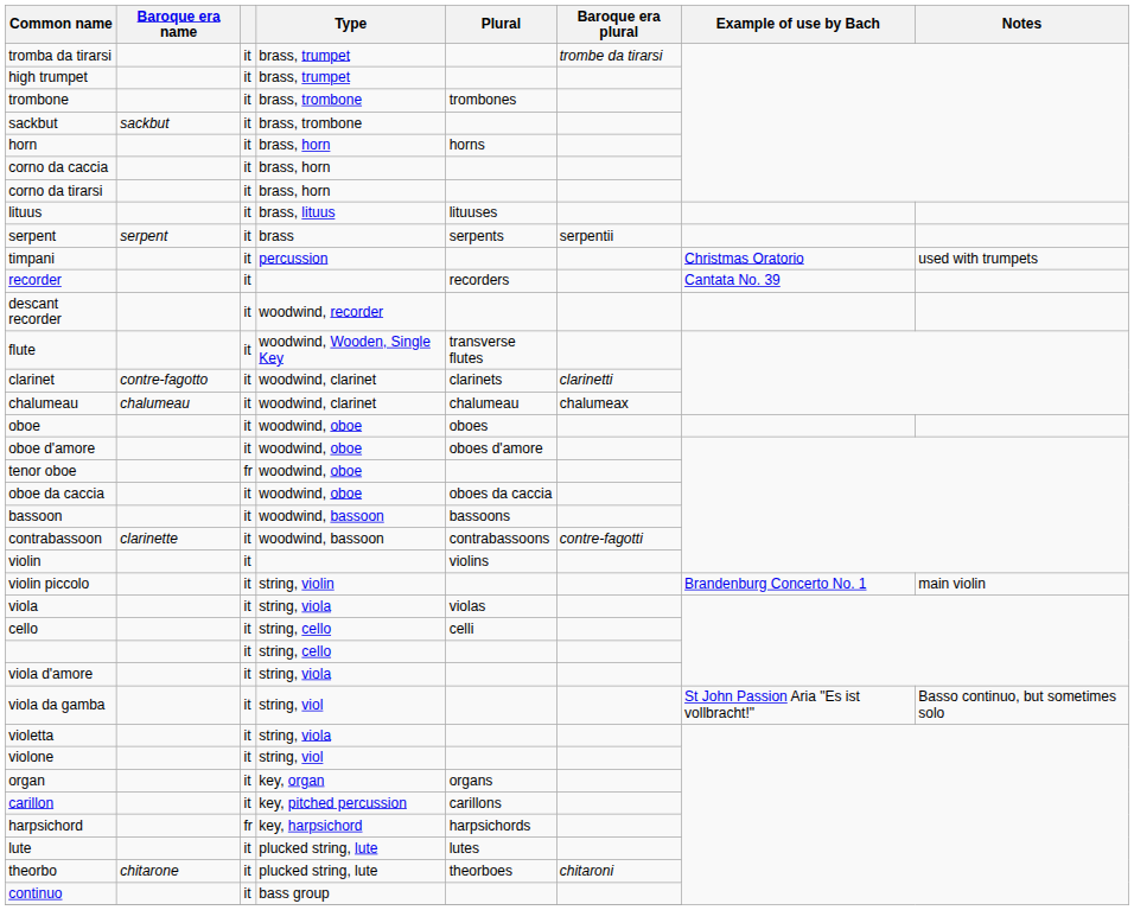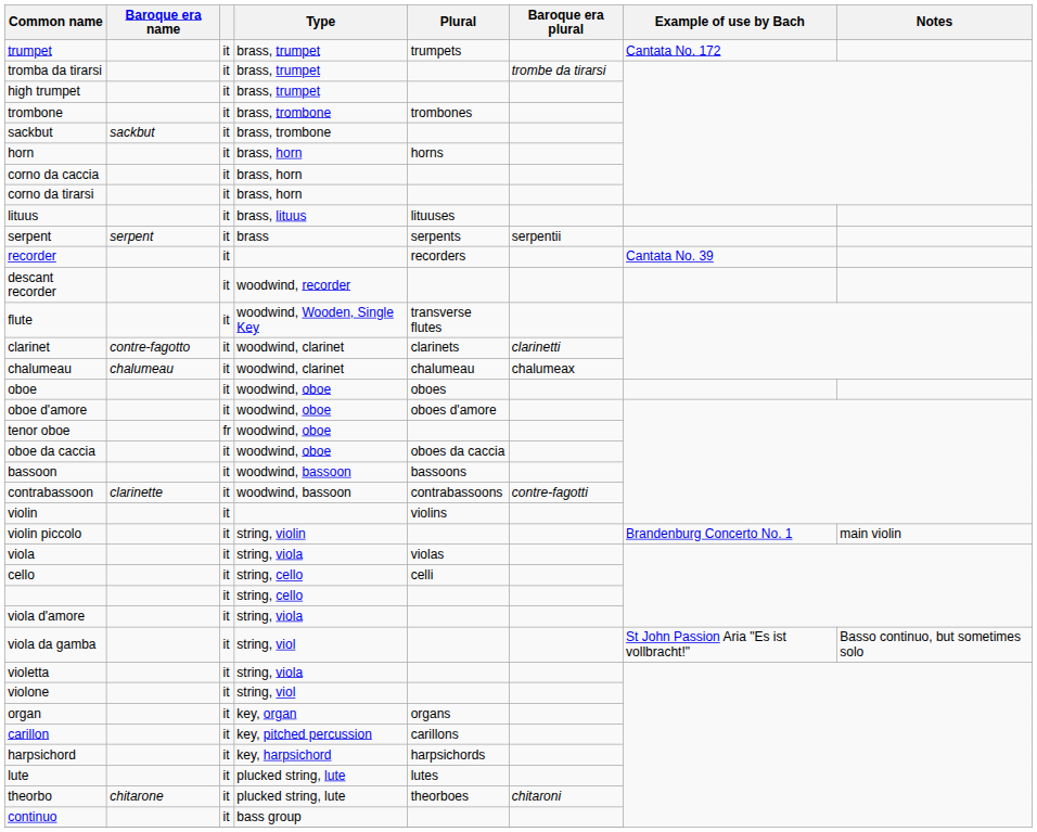 <table class="wikitable" style="margin-right: 0;">
 <tr>
 <th>Common name</th>
 <th><a href='#'>Baroque era</a> name</th>
 <th></th>
 <th>Type</th>
 <th class="unsortable">Plural</th>
 <th class="unsortable">Baroque era plural</th>
 <th class="unsortable">Example of use by Bach</th>
 <th class="unsortable">Notes</th>
+</tr>
+<tr>
+<td><a href='#'>trumpet</a></td>
+<td></td>
+<td>it</td>
+<td>brass, <a href='#'>trumpet</a></td>
+<td>trumpets</td>
+<td></td>
+<td><a href='#'>Cantata No. 172</a></td>
+<td></td>
 </tr>
 <tr>
 <td>tromba da tirarsi</td>
 <td></td>
 <td>it</td>
 <td>brass, <a href='#'>trumpet</a></td>
 <td></td>
 <td><em>trombe da tirarsi</em></td>
 </tr>
 <tr>
 <td>high trumpet</td>
 <td></td>
 <td>it</td>
 <td>brass, <a href='#'>trumpet</a></td>
 <td></td>
 <td></td>
 </tr>
 <tr>
 <td>trombone</td>
 <td></td>
 <td>it</td>
 <td>brass, <a href='#'>trombone</a></td>
 <td>trombones</td>
 <td></td>
 </tr>
 <tr>
 <td>sackbut</td>
 <td><em>sackbut</em></td>
 <td>it</td>
 <td>brass, trombone</td>
 <td></td>
 <td></td>
 </tr>
 <tr>
 <td>horn</td>
 <td></td>
 <td>it</td>
 <td>brass, <a href='#'>horn</a></td>
 <td>horns</td>
 <td></td>
 </tr>
 <tr>
 <td>corno da caccia</td>
 <td></td>
 <td>it</td>
 <td>brass, horn</td>
 <td></td>
 <td></td>
 </tr>
 <tr>
 <td>corno da tirarsi</td>
 <td></td>
 <td>it</td>
 <td>brass, horn</td>
 <td></td>
 <td></td>
 </tr>
 <tr>
 <td>lituus</td>
 <td></td>
 <td>it</td>
 <td>brass, <a href='#'>lituus</a></td>
 <td>lituuses</td>
 <td></td>
 <td></td>
 <td></td>
 </tr>
 <tr>
 <td>serpent</td>
 <td><em>serpent</em></td>
 <td>it</td>
 <td>brass</td>
 <td>serpents</td>
 <td>serpentii</td>
 <td></td>
 <td></td>
-</tr>
-<tr>
-<td>timpani</td>
-<td></td>
-<td>it</td>
-<td><a href='#'>percussion</a></td>
-<td></td>
-<td></td>
-<td><a href='#'>Christmas Oratorio</a></td>
-<td>used with trumpets</td>
 </tr>
 <tr>
 <td><a href='#'>recorder</a></td>
 <td></td>
 <td>it</td>
 <td></td>
 <td>recorders</td>
 <td></td>
 <td><a href='#'>Cantata No. 39</a></td>
 <td></td>
 </tr>
 <tr>
 <td>descant recorder</td>
 <td></td>
 <td>it</td>
 <td>woodwind, <a href='#'>recorder</a></td>
 <td></td>
 <td></td>
 <td></td>
 <td></td>
 </tr>
 <tr>
 <td>flute</td>
 <td></td>
 <td>it</td>
 <td>woodwind, <a href='#'>Wooden, Single Key</a></td>
 <td>transverse flutes</td>
 <td></td>
 </tr>
 <tr>
 <td>clarinet</td>
 <td><em>contre-fagotto</em></td>
 <td>it</td>
 <td>woodwind, clarinet</td>
 <td>clarinets</td>
 <td><em>clarinetti</em></td>
 </tr>
 <tr>
 <td>chalumeau</td>
 <td><em>chalumeau</em></td>
 <td>it</td>
 <td>woodwind, clarinet</td>
 <td>chalumeau</td>
 <td>chalumeax</td>
 </tr>
 <tr>
 <td>oboe</td>
 <td></td>
 <td>it</td>
 <td>woodwind, <a href='#'>oboe</a></td>
 <td>oboes</td>
 <td></td>
 <td></td>
 <td></td>
 </tr>
 <tr>
 <td>oboe d'amore</td>
 <td></td>
 <td>it</td>
 <td>woodwind, <a href='#'>oboe</a></td>
 <td>oboes d'amore</td>
 <td></td>
 </tr>
 <tr>
 <td>tenor oboe</td>
 <td></td>
 <td>fr</td>
 <td>woodwind, <a href='#'>oboe</a></td>
 <td></td>
 <td></td>
 </tr>
 <tr>
 <td>oboe da caccia</td>
 <td></td>
 <td>it</td>
 <td>woodwind, <a href='#'>oboe</a></td>
 <td>oboes da caccia</td>
 <td></td>
 </tr>
 <tr>
 <td>bassoon</td>
 <td></td>
 <td>it</td>
 <td>woodwind, <a href='#'>bassoon</a></td>
 <td>bassoons</td>
 <td></td>
 </tr>
 <tr>
 <td>contrabassoon</td>
 <td><em>clarinette</em></td>
 <td>it</td>
 <td>woodwind, bassoon</td>
 <td>contrabassoons</td>
 <td><em>contre-fagotti</em></td>
 </tr>
 <tr>
 <td>violin</td>
 <td></td>
 <td>it</td>
 <td></td>
 <td>violins</td>
 <td></td>
 </tr>
 <tr>
 <td>violin piccolo</td>
 <td></td>
 <td>it</td>
 <td>string, <a href='#'>violin</a></td>
 <td></td>
 <td></td>
 <td><a href='#'>Brandenburg Concerto No. 1</a></td>
 <td>main violin</td>
 </tr>
 <tr>
 <td>viola</td>
 <td></td>
 <td>it</td>
 <td>string, <a href='#'>viola</a></td>
 <td>violas</td>
 <td></td>
 </tr>
 <tr>
 <td>cello</td>
 <td></td>
 <td>it</td>
 <td>string, <a href='#'>cello</a></td>
 <td>celli</td>
 <td></td>
 </tr>
 <tr>
 <td></td>
 <td></td>
 <td>it</td>
 <td>string, <a href='#'>cello</a></td>
 <td></td>
 <td></td>
 </tr>
 <tr>
 <td>viola d'amore</td>
 <td></td>
 <td>it</td>
 <td>string, <a href='#'>viola</a></td>
 <td></td>
 <td></td>
 </tr>
 <tr>
 <td>viola da gamba</td>
 <td></td>
 <td>it</td>
 <td>string, <a href='#'>viol</a></td>
 <td></td>
 <td></td>
 <td><a href='#'>St John Passion</a> Aria "Es ist vollbracht!"</td>
 <td>Basso continuo, but sometimes solo</td>
 </tr>
 <tr>
 <td>violetta</td>
 <td></td>
 <td>it</td>
 <td>string, <a href='#'>viola</a></td>
 <td></td>
 <td></td>
 </tr>
 <tr>
 <td>violone</td>
 <td></td>
 <td>it</td>
 <td>string, <a href='#'>viol</a></td>
 <td></td>
 <td></td>
 </tr>
 <tr>
 <td>organ</td>
 <td></td>
 <td>it</td>
 <td>key, <a href='#'>organ</a></td>
 <td>organs</td>
 <td></td>
 </tr>
 <tr>
 <td><a href='#'>carillon</a></td>
 <td></td>
 <td>it</td>
 <td>key, <a href='#'>pitched percussion</a></td>
 <td>carillons</td>
 <td></td>
 </tr>
 <tr>
 <td>harpsichord</td>
 <td></td>
-<td>fr</td>
+<td>it</td>
 <td>key, <a href='#'>harpsichord</a></td>
 <td>harpsichords</td>
 <td></td>
 </tr>
 <tr>
 <td>lute</td>
 <td></td>
 <td>it</td>
 <td>plucked string, <a href='#'>lute</a></td>
 <td>lutes</td>
 <td></td>
 </tr>
 <tr>
 <td>theorbo</td>
 <td><em>chitarone</em></td>
 <td>it</td>
 <td>plucked string, lute</td>
 <td>theorboes</td>
 <td><em>chitaroni</em></td>
 </tr>
 <tr>
 <td><a href='#'>continuo</a></td>
 <td></td>
 <td>it</td>
 <td>bass group</td>
 <td></td>
 <td></td>
 </tr>
 <tr>
 </tr>
 </table>
